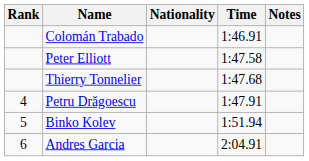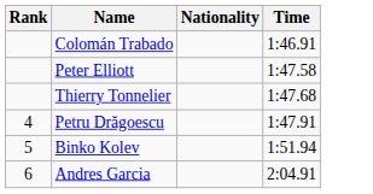 <table class="wikitable sortable" style="text-align:center">
 <tr>
 <th>Rank</th>
 <th>Name</th>
 <th>Nationality</th>
 <th>Time</th>
-<th>Notes</th>
 </tr>
 <tr>
 <td></td>
 <td align="left"><a href='#'>Colomán Trabado</a></td>
 <td align=left></td>
 <td>1:46.91</td>
-<td></td>
 </tr>
 <tr>
 <td></td>
 <td align="left"><a href='#'>Peter Elliott</a></td>
 <td align=left></td>
 <td>1:47.58</td>
-<td></td>
 </tr>
 <tr>
 <td></td>
 <td align="left"><a href='#'>Thierry Tonnelier</a></td>
 <td align=left></td>
 <td>1:47.68</td>
-<td></td>
 </tr>
 <tr>
 <td>4</td>
 <td align="left"><a href='#'>Petru Drăgoescu</a></td>
 <td align=left></td>
 <td>1:47.91</td>
-<td></td>
 </tr>
 <tr>
 <td>5</td>
 <td align="left"><a href='#'>Binko Kolev</a></td>
 <td align=left></td>
 <td>1:51.94</td>
-<td></td>
 </tr>
 <tr>
 <td>6</td>
 <td align="left"><a href='#'>Andres Garcia</a></td>
 <td align=left></td>
 <td>2:04.91</td>
-<td></td>
 </tr>
 </table>
